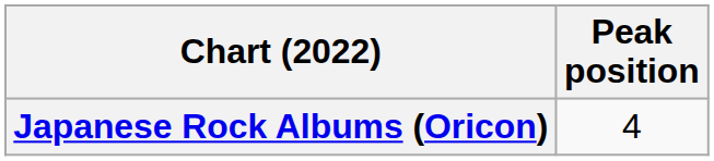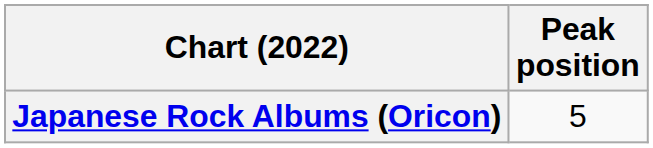 <table class="wikitable sortable plainrowheaders" style="text-align:center">
 <tr>
 <th scope="col">Chart (2022)</th>
 <th scope="col">Peak<br>position</th>
 </tr>
 <tr>
 <th scope="row"><a href='#'>Japanese Rock Albums</a> (<a href='#'>Oricon</a>)</th>
-<td>4</td>
+<td>5</td>
 </tr>
 </table>
